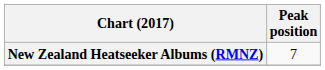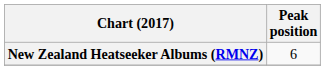 <table class="wikitable sortable plainrowheaders" style="text-align:center">
 <tr>
 <th scope="col">Chart (2017)</th>
 <th scope="col">Peak<br> position</th>
 </tr>
 <tr>
 <th scope="row">New Zealand Heatseeker Albums (<a href='#'>RMNZ</a>)</th>
-<td>7</td>
+<td>6</td>
 </tr>
 <tr>
 </tr>
 <tr>
 </tr>
 </table>
